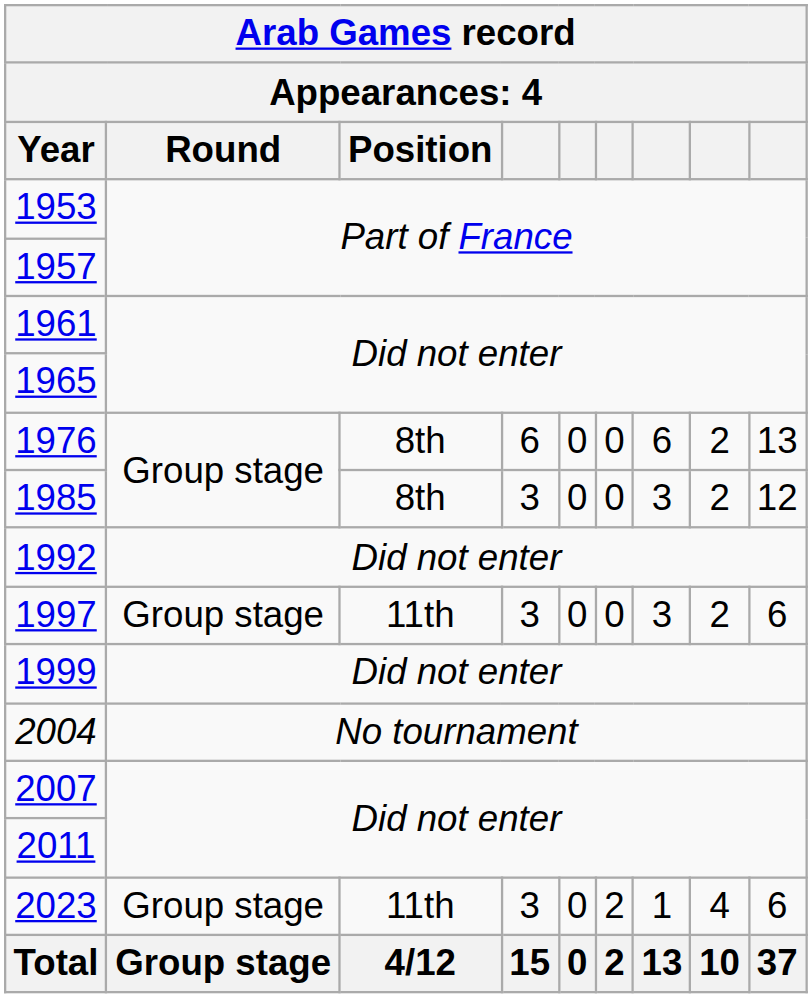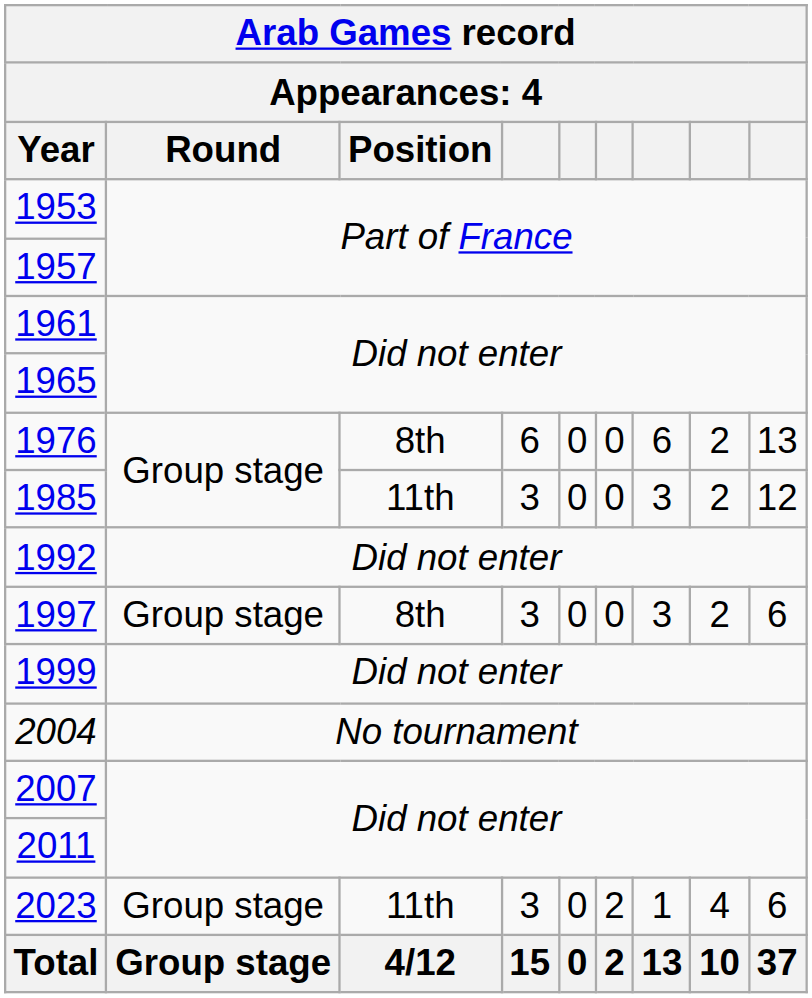 <table class="wikitable" style="text-align: center;">
 <tr>
 <th colspan=9><a href='#'>Arab Games</a> record</th>
 </tr>
 <tr>
 <th colspan=9>Appearances: 4</th>
 </tr>
 <tr>
 <th>Year</th>
 <th>Round</th>
 <th>Position</th>
 <th></th>
 <th></th>
 <th></th>
 <th></th>
 <th></th>
 <th></th>
 </tr>
 <tr>
 <td> <a href='#'>1953</a></td>
 <td colspan=8 rowspan=2><em>Part of <a href='#'>France</a></em></td>
 </tr>
 <tr>
 <td> <a href='#'>1957</a></td>
 </tr>
 <tr>
 <td> <a href='#'>1961</a></td>
 <td colspan=8 rowspan=2><em>Did not enter</em></td>
 </tr>
 <tr>
 <td> <a href='#'>1965</a></td>
 </tr>
 <tr>
 <td> <a href='#'>1976</a></td>
 <td rowspan=2>Group stage</td>
 <td>8th</td>
 <td>6</td>
 <td>0</td>
 <td>0</td>
 <td>6</td>
 <td>2</td>
 <td>13</td>
 </tr>
 <tr>
 <td> <a href='#'>1985</a></td>
-<td>8th</td>
+<td>11th</td>
 <td>3</td>
 <td>0</td>
 <td>0</td>
 <td>3</td>
 <td>2</td>
 <td>12</td>
 </tr>
 <tr>
 <td> <a href='#'>1992</a></td>
 <td colspan=8><em>Did not enter</em></td>
 </tr>
 <tr>
 <td> <a href='#'>1997</a></td>
 <td>Group stage</td>
-<td>11th</td>
+<td>8th</td>
 <td>3</td>
 <td>0</td>
 <td>0</td>
 <td>3</td>
 <td>2</td>
 <td>6</td>
 </tr>
 <tr>
 <td> <a href='#'>1999</a></td>
 <td colspan=8><em>Did not enter</em></td>
 </tr>
 <tr>
 <td> <em>2004</em></td>
 <td colspan=8><em>No tournament</em></td>
 </tr>
 <tr>
 <td> <a href='#'>2007</a></td>
 <td colspan=8 rowspan=2><em>Did not enter</em></td>
 </tr>
 <tr>
 <td> <a href='#'>2011</a></td>
 </tr>
 <tr>
 <td> <a href='#'>2023</a></td>
 <td>Group stage</td>
 <td>11th</td>
 <td>3</td>
 <td>0</td>
 <td>2</td>
 <td>1</td>
 <td>4</td>
 <td>6</td>
 </tr>
 <tr>
 <th>Total</th>
 <th>Group stage</th>
 <th>4/12</th>
 <th>15</th>
 <th>0</th>
 <th>2</th>
 <th>13</th>
 <th>10</th>
 <th>37</th>
 </tr>
 </table>
